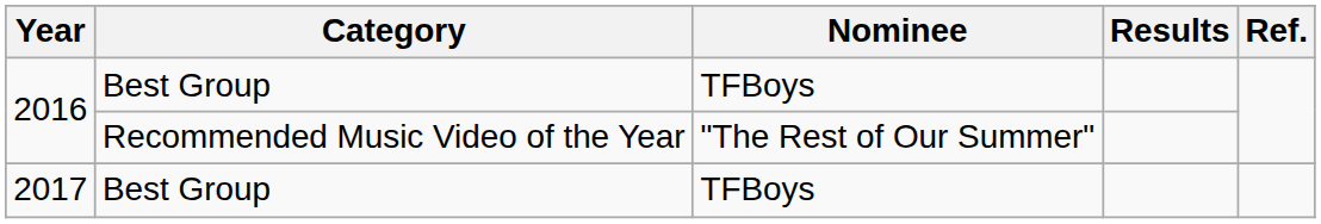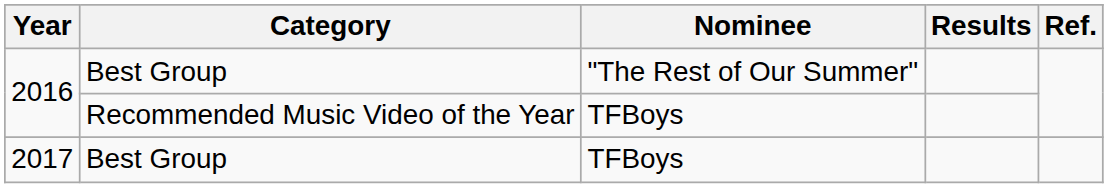 <table class="wikitable sortable">
 <tr>
 <th>Year</th>
 <th>Category</th>
 <th>Nominee</th>
 <th>Results</th>
 <th>Ref.</th>
 </tr>
 <tr>
 <td rowspan=2>2016</td>
 <td>Best Group</td>
-<td>TFBoys</td>
+<td>"The Rest of Our Summer"</td>
 <td></td>
 <td rowspan=2></td>
 </tr>
 <tr>
 <td>Recommended Music Video of the Year</td>
-<td>"The Rest of Our Summer"</td>
+<td>TFBoys</td>
 <td></td>
 </tr>
 <tr>
 <td>2017</td>
 <td>Best Group</td>
 <td>TFBoys</td>
 <td></td>
 <td></td>
 </tr>
 </table>
